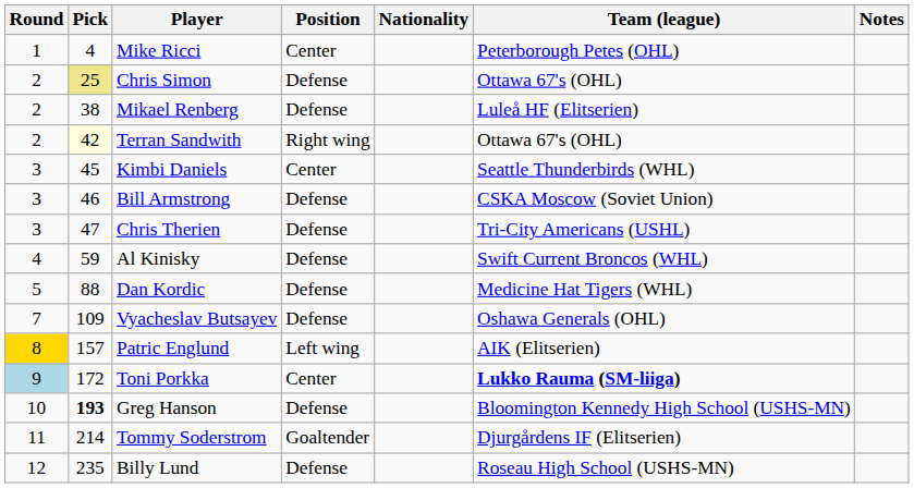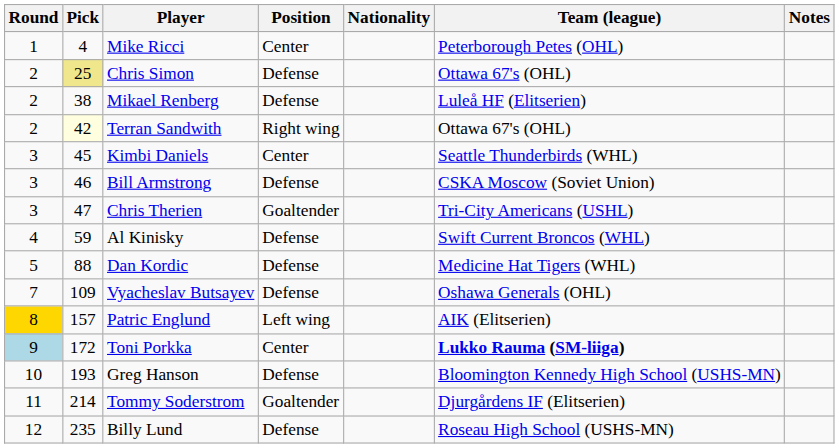 <table class="wikitable">
 <tr>
 <th>Round</th>
 <th>Pick</th>
 <th>Player</th>
 <th>Position</th>
 <th>Nationality</th>
 <th>Team (league)</th>
 <th>Notes</th>
 </tr>
 <tr>
 <td style="text-align:center">1</td>
 <td style="text-align:center">4</td>
 <td><a href='#'>Mike Ricci</a></td>
 <td>Center</td>
 <td></td>
 <td><a href='#'>Peterborough Petes</a> (<a href='#'>OHL</a>)</td>
 <td></td>
 </tr>
 <tr>
 <td style="text-align:center">2</td>
 <td style="background: khaki; text-align:center">25</td>
 <td><a href='#'>Chris Simon</a></td>
 <td>Defense</td>
 <td></td>
 <td><a href='#'>Ottawa 67's</a> (OHL)</td>
 <td></td>
 </tr>
 <tr>
 <td style="text-align:center">2</td>
 <td style="text-align:center">38</td>
 <td><a href='#'>Mikael Renberg</a></td>
 <td>Defense</td>
 <td></td>
 <td><a href='#'>Luleå HF</a> (<a href='#'>Elitserien</a>)</td>
 <td></td>
 </tr>
 <tr>
 <td style="text-align:center">2</td>
 <td style="background: lightyellow; text-align:center">42</td>
 <td><a href='#'>Terran Sandwith</a></td>
 <td>Right wing</td>
 <td></td>
 <td>Ottawa 67's (OHL)</td>
 <td></td>
 </tr>
 <tr>
 <td style="text-align:center">3</td>
 <td style="text-align:center">45</td>
 <td><a href='#'>Kimbi Daniels</a></td>
 <td>Center</td>
 <td></td>
 <td><a href='#'>Seattle Thunderbirds</a> (WHL)</td>
 <td></td>
 </tr>
 <tr>
 <td style="text-align:center">3</td>
 <td style="text-align:center">46</td>
 <td><a href='#'>Bill Armstrong</a></td>
 <td>Defense</td>
 <td></td>
 <td><a href='#'>CSKA Moscow</a> (Soviet Union)</td>
 <td></td>
 </tr>
 <tr>
 <td style="text-align:center">3</td>
 <td style="text-align:center">47</td>
 <td><a href='#'>Chris Therien</a></td>
-<td>Defense</td>
+<td>Goaltender</td>
 <td></td>
 <td><a href='#'>Tri-City Americans</a> (<a href='#'>USHL</a>)</td>
 <td></td>
 </tr>
 <tr>
 <td style="text-align:center">4</td>
 <td style="text-align:center">59</td>
 <td>Al Kinisky</td>
 <td>Defense</td>
 <td></td>
 <td><a href='#'>Swift Current Broncos</a> (<a href='#'>WHL</a>)</td>
 <td></td>
 </tr>
 <tr>
 <td style="text-align:center">5</td>
 <td style="text-align:center">88</td>
 <td><a href='#'>Dan Kordic</a></td>
 <td>Defense</td>
 <td></td>
 <td><a href='#'>Medicine Hat Tigers</a> (WHL)</td>
 <td></td>
 </tr>
 <tr>
 <td style="text-align:center">7</td>
 <td style="text-align:center">109</td>
 <td><a href='#'>Vyacheslav Butsayev</a></td>
 <td>Defense</td>
 <td></td>
 <td><a href='#'>Oshawa Generals</a> (OHL)</td>
 <td></td>
 </tr>
 <tr>
 <td style="background: gold; text-align:center">8</td>
 <td style="text-align:center">157</td>
 <td><a href='#'>Patric Englund</a></td>
 <td>Left wing</td>
 <td></td>
 <td><a href='#'>AIK</a> (Elitserien)</td>
 <td></td>
 </tr>
 <tr>
 <td style="background: lightblue; text-align:center">9</td>
 <td style="text-align:center">172</td>
 <td><a href='#'>Toni Porkka</a></td>
 <td>Center</td>
 <td></td>
 <td><strong><a href='#'>Lukko Rauma</a> (<a href='#'>SM-liiga</a>)</strong></td>
 <td></td>
 </tr>
 <tr>
 <td style="text-align:center">10</td>
-<td style="text-align:center"><strong>193</strong></td>
+<td style="text-align:center">193</td>
 <td>Greg Hanson</td>
 <td>Defense</td>
 <td></td>
 <td><a href='#'>Bloomington Kennedy High School</a> (<a href='#'>USHS-MN</a>)</td>
 <td></td>
 </tr>
 <tr>
 <td style="text-align:center">11</td>
 <td style="text-align:center">214</td>
 <td><a href='#'>Tommy Soderstrom</a></td>
 <td>Goaltender</td>
 <td></td>
 <td><a href='#'>Djurgårdens IF</a> (Elitserien)</td>
 <td></td>
 </tr>
 <tr>
 <td style="text-align:center">12</td>
 <td style="text-align:center">235</td>
 <td>Billy Lund</td>
 <td>Defense</td>
 <td></td>
 <td><a href='#'>Roseau High School</a> (USHS-MN)</td>
 <td></td>
 </tr>
 </table>
